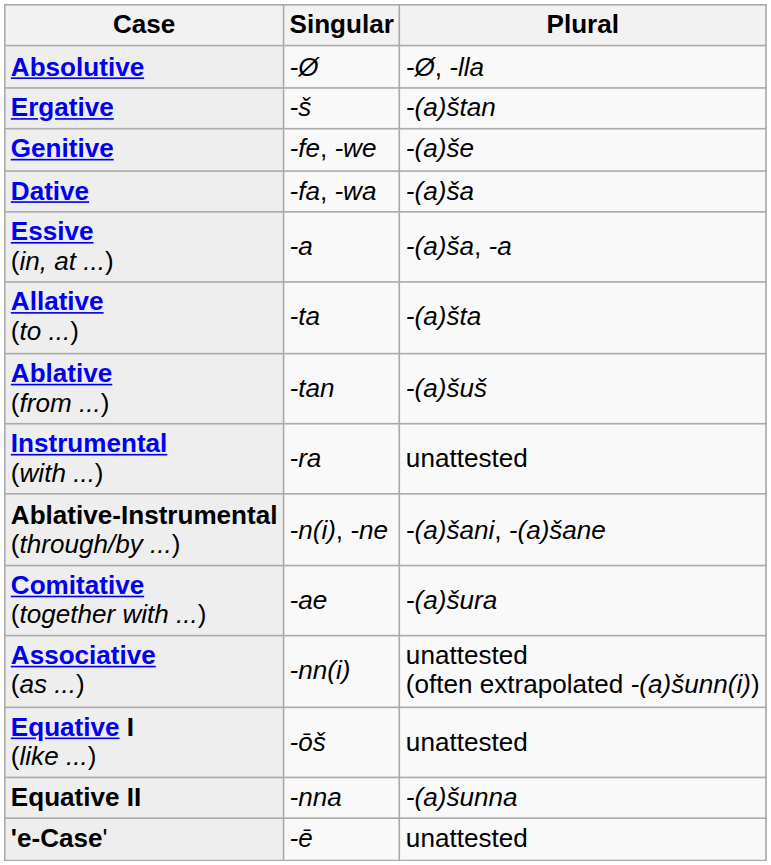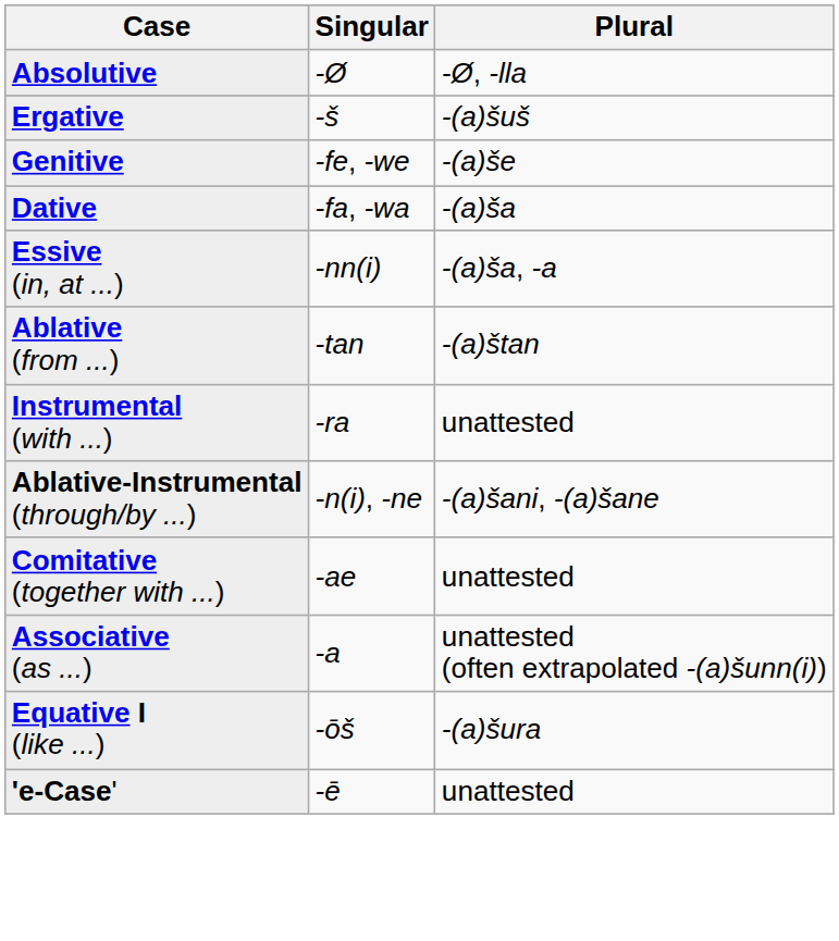 <table class="wikitable">
 <tr>
 <th>Case</th>
 <th>Singular</th>
 <th>Plural</th>
 </tr>
 <tr>
 <td style="background:#eee;"><strong><a href='#'>Absolutive</a></strong></td>
 <td><em>-Ø</em></td>
 <td><em>-Ø</em>, <em>-lla</em></td>
 </tr>
 <tr>
 <td style="background:#eee;"><strong><a href='#'>Ergative</a></strong></td>
 <td><em>-š</em></td>
-<td><em>-(a)štan</em></td>
+<td><em>-(a)šuš</em></td>
 </tr>
 <tr>
 <td style="background:#eee;"><strong><a href='#'>Genitive</a></strong></td>
 <td><em>-fe</em>, <em>-we</em></td>
 <td><em>-(a)še</em></td>
 </tr>
 <tr>
 <td style="background:#eee;"><strong><a href='#'>Dative</a></strong></td>
 <td><em>-fa</em>, <em>-wa</em></td>
 <td><em>-(a)ša</em></td>
 </tr>
 <tr>
 <td style="background:#eee;"><strong><a href='#'>Essive</a></strong><br>(<em>in, at ...</em>)</td>
-<td><em>-a</em></td>
+<td><em>-nn(i)</em></td>
 <td><em>-(a)ša</em>, <em>-a</em></td>
-</tr>
-<tr>
-<td style="background:#eee;"><strong><a href='#'>Allative</a></strong><br>(<em>to ...</em>)</td>
-<td><em>-ta</em></td>
-<td><em>-(a)šta</em></td>
 </tr>
 <tr>
 <td style="background:#eee;"><strong><a href='#'>Ablative</a></strong><br>(<em>from ...</em>)</td>
 <td><em>-tan</em></td>
-<td><em>-(a)šuš</em></td>
+<td><em>-(a)štan</em></td>
 </tr>
 <tr>
 <td style="background:#eee;"><strong><a href='#'>Instrumental</a></strong><br>(<em>with ...</em>)</td>
 <td><em>-ra</em></td>
 <td>unattested</td>
 </tr>
 <tr>
 <td style="background:#eee;"><strong>Ablative-Instrumental</strong><br>(<em>through/by ...</em>)</td>
 <td><em>-n(i)</em>, <em>-ne</em></td>
 <td><em>-(a)šani</em>, <em>-(a)šane</em></td>
 </tr>
 <tr>
 <td style="background:#eee;"><strong><a href='#'>Comitative</a></strong><br>(<em>together with ...</em>)</td>
 <td><em>-ae</em></td>
-<td><em>-(a)šura</em></td>
+<td>unattested</td>
 </tr>
 <tr>
 <td style="background:#eee;"><strong><a href='#'>Associative</a></strong><br>(<em>as ...</em>)</td>
-<td><em>-nn(i)</em></td>
+<td><em>-a</em></td>
 <td>unattested<br>(often extrapolated <em>-(a)šunn(i)</em>)</td>
 </tr>
 <tr>
 <td style="background:#eee;"><strong><a href='#'>Equative</a> I</strong><br>(<em>like ...</em>)</td>
 <td><em>-ōš</em></td>
-<td>unattested</td>
-</tr>
-<tr>
-<td style="background:#eee;"><strong>Equative II</strong></td>
-<td><em>-nna</em></td>
-<td><em>-(a)šunna</em></td>
+<td><em>-(a)šura</em></td>
 </tr>
 <tr>
 <td style="background:#eee;"><strong>'e-Case</strong>'</td>
 <td><em>-ē</em></td>
 <td>unattested</td>
 </tr>
 </table>
